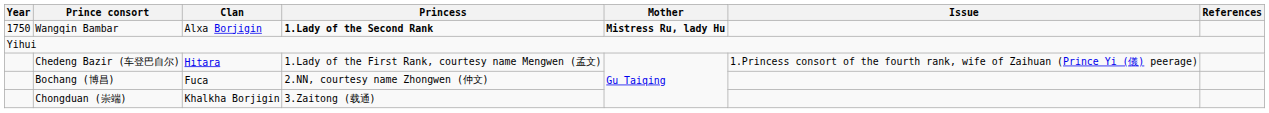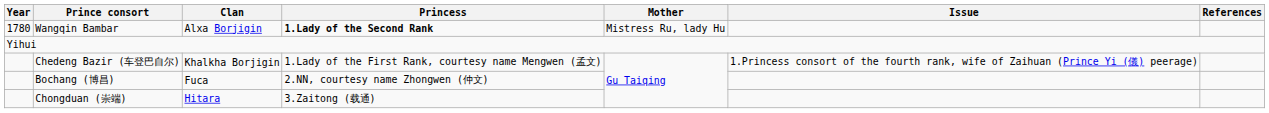 <table class="wikitable">
 <tr>
 <th>Year</th>
 <th>Prince consort</th>
 <th>Clan</th>
 <th>Princess</th>
 <th>Mother</th>
 <th>Issue</th>
 <th>References</th>
 </tr>
 <tr>
-<td>1750</td>
+<td>1780</td>
 <td>Wangqin Bambar</td>
 <td>Alxa <a href='#'>Borjigin</a></td>
 <td><strong>1.Lady of the Second Rank</strong></td>
-<td><strong>Mistress Ru, lady Hu</strong></td>
+<td>Mistress Ru, lady Hu</td>
 <td></td>
 <td></td>
 </tr>
 <tr>
 <td colspan="7">Yihui</td>
 </tr>
 <tr>
 <td></td>
 <td>Chedeng Bazir (车登巴自尔)</td>
-<td><a href='#'>Hitara</a></td>
+<td>Khalkha Borjigin</td>
 <td>1.Lady of the First Rank, courtesy name Mengwen (孟文)</td>
 <td rowspan="3"><a href='#'>Gu Taiqing</a></td>
 <td>1.Princess consort of the fourth rank, wife of Zaihuan (<a href='#'>Prince Yi (儀)</a> peerage)</td>
 <td></td>
 </tr>
 <tr>
 <td></td>
 <td>Bochang (博昌)</td>
 <td>Fuca</td>
 <td>2.NN, courtesy name Zhongwen (仲文)</td>
 <td></td>
 <td></td>
 </tr>
 <tr>
 <td></td>
 <td>Chongduan (崇端)</td>
-<td>Khalkha Borjigin</td>
+<td><a href='#'>Hitara</a></td>
 <td>3.Zaitong (载通)</td>
 <td></td>
 <td></td>
 </tr>
 </table>
